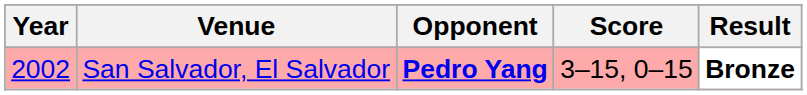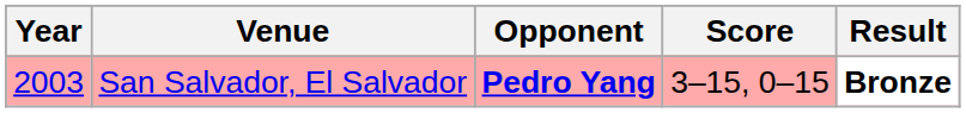 <table class="sortable wikitable" style="font-size: 90%;">
 <tr>
 <th>Year</th>
 <th>Venue</th>
 <th>Opponent</th>
 <th>Score</th>
 <th>Result</th>
 </tr>
 <tr style="background:#FFAAAA">
-<td align="center"><a href='#'>2002</a></td>
+<td align="center"><a href='#'>2003</a></td>
 <td align="left"><a href='#'>San Salvador, El Salvador</a></td>
 <td align="left"><strong> <a href='#'>Pedro Yang</a></strong></td>
 <td align="left">3–15, 0–15</td>
 <td style="text-align:left; background:white"> <strong>Bronze</strong></td>
 </tr>
 </table>
